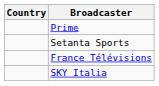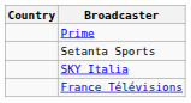 <table class="wikitable">
 <tr>
 <th>Country</th>
 <th>Broadcaster</th>
 </tr>
 <tr>
 <td></td>
 <td><a href='#'>Prime</a></td>
 </tr>
 <tr>
 <td></td>
 <td>Setanta Sports</td>
 </tr>
 <tr>
 <td></td>
-<td><a href='#'>France Télévisions</a></td>
+<td><a href='#'>SKY Italia</a></td>
 </tr>
 <tr>
 <td></td>
-<td><a href='#'>SKY Italia</a></td>
+<td><a href='#'>France Télévisions</a></td>
 </tr>
 </table>
